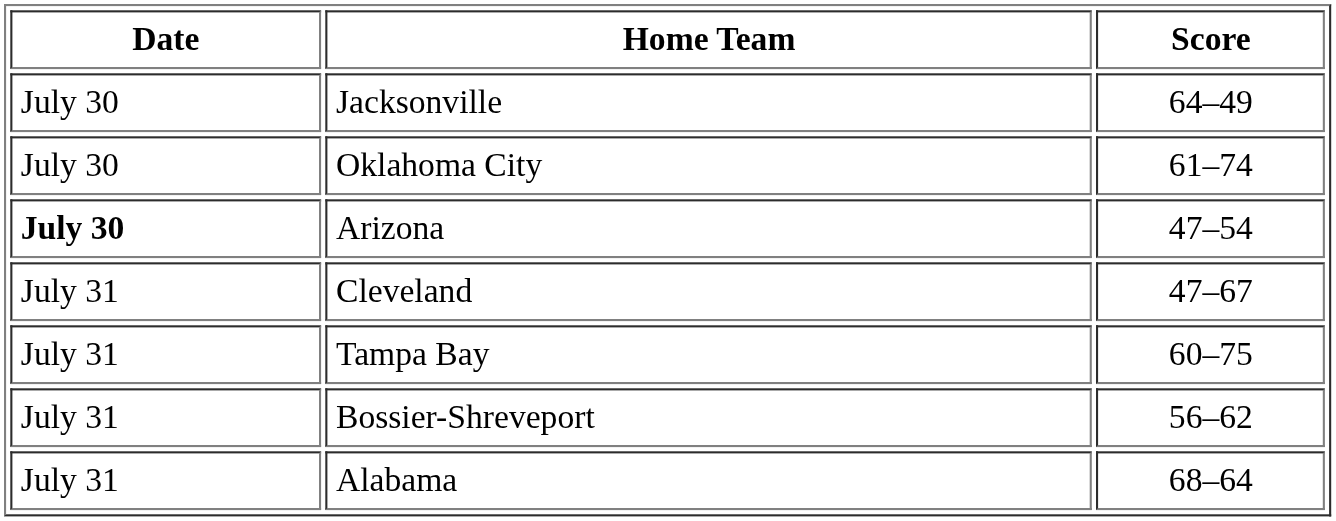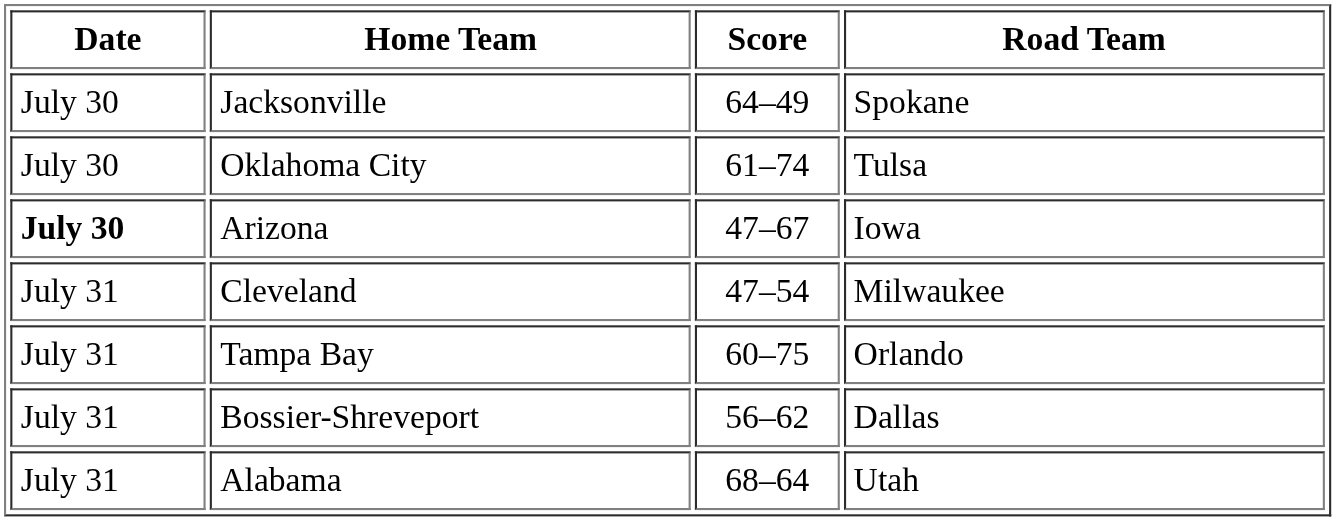 <table border="1" cellpadding="4" cellspacing="2" width="50%">
 <tr>
 <th width="15%">Date</th>
 <th width="37%">Home Team</th>
 <th width="11%">Score</th>
+<th width="37%">Road Team</th>
 </tr>
 <tr>
 <td>July 30</td>
 <td>Jacksonville</td>
 <td align="center">64–49</td>
+<td>Spokane</td>
 </tr>
 <tr>
 <td>July 30</td>
 <td>Oklahoma City</td>
 <td align="center">61–74</td>
+<td>Tulsa</td>
 </tr>
 <tr>
 <td><strong>July 30</strong></td>
 <td>Arizona</td>
-<td align="center">47–54</td>
+<td align="center">47–67</td>
+<td>Iowa</td>
 </tr>
 <tr>
 <td>July 31</td>
 <td>Cleveland</td>
-<td align="center">47–67</td>
+<td align="center">47–54</td>
+<td>Milwaukee</td>
 </tr>
 <tr>
 <td>July 31</td>
 <td>Tampa Bay</td>
 <td align="center">60–75</td>
+<td>Orlando</td>
 </tr>
 <tr>
 <td>July 31</td>
 <td>Bossier-Shreveport</td>
 <td align="center">56–62</td>
+<td>Dallas</td>
 </tr>
 <tr>
 <td>July 31</td>
 <td>Alabama</td>
 <td align="center">68–64</td>
+<td>Utah</td>
 </tr>
 </table>
